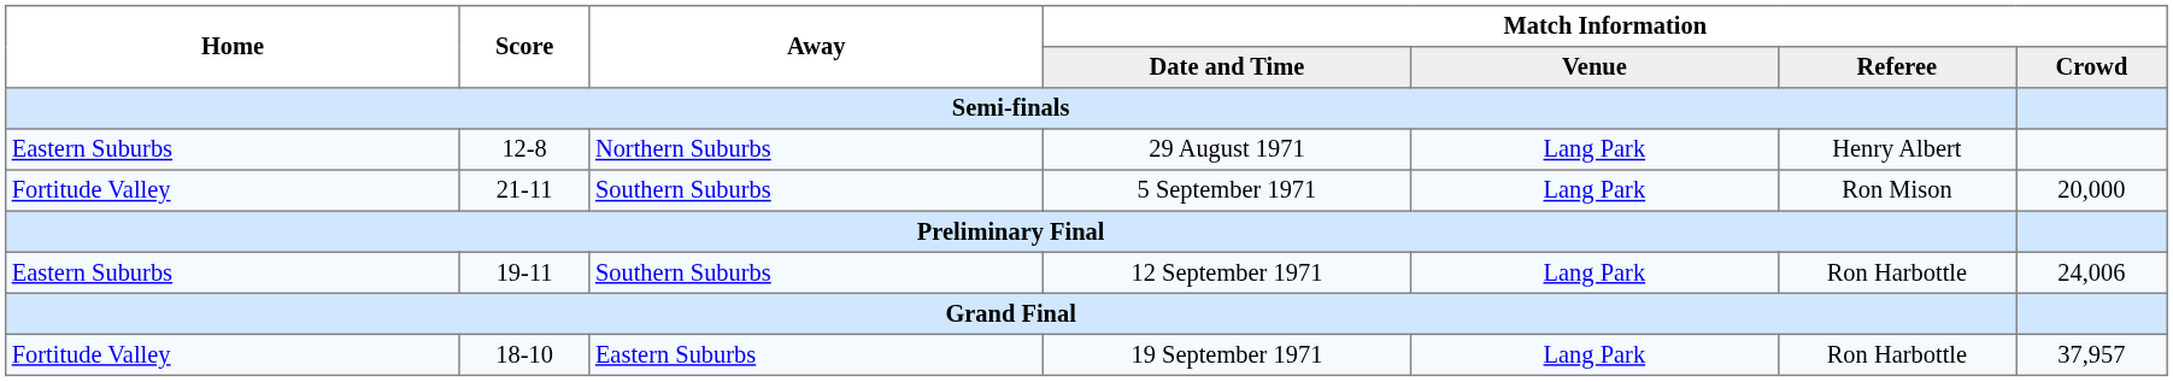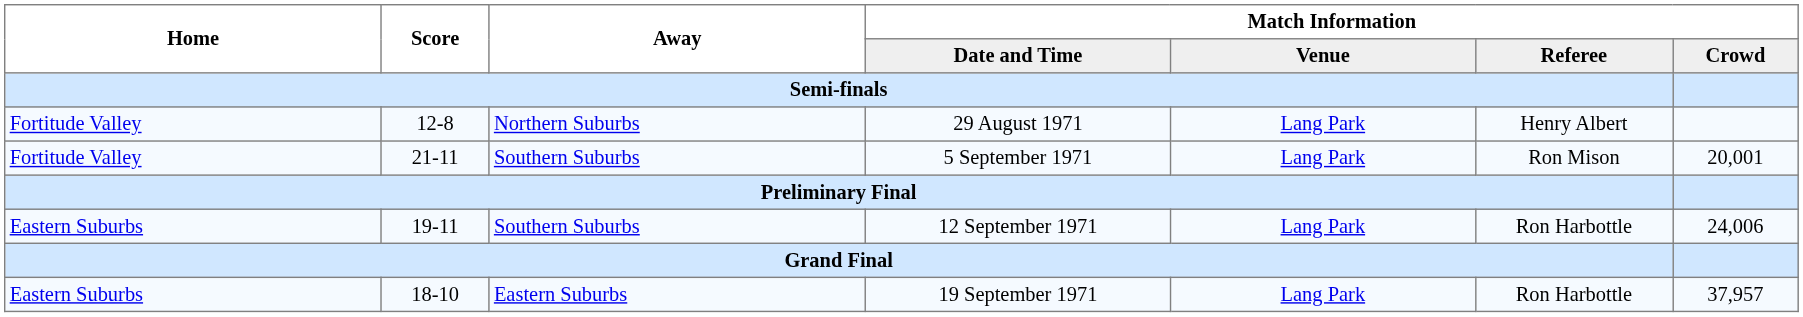 <table border="1" cellpadding="3" cellspacing="0" width="100%" style="border-collapse:collapse; font-size:90%; text-align:center;">
 <tr>
 <th rowspan="2" width="21%">Home</th>
 <th rowspan="2" width="6%">Score</th>
 <th rowspan="2" width="21%">Away</th>
 <th colspan="5">Match Information</th>
 </tr>
 <tr bgcolor="#EFEFEF">
 <th width="17%">Date and Time</th>
 <th width="17%">Venue</th>
 <th width="11%">Referee</th>
 <th>Crowd</th>
 </tr>
 <tr bgcolor="#D0E7FF">
 <td colspan="6"><strong>Semi-finals</strong></td>
 <td></td>
 </tr>
 <tr bgcolor="#F5FAFF">
-<td align="left"> <a href='#'>Eastern Suburbs</a></td>
+<td align="left"> <a href='#'>Fortitude Valley</a></td>
 <td>12-8</td>
 <td align="left"> <a href='#'>Northern Suburbs</a></td>
 <td>29 August 1971</td>
 <td><a href='#'>Lang Park</a></td>
 <td>Henry Albert</td>
 <td></td>
 </tr>
 <tr bgcolor="#F5FAFF">
 <td align="left"> <a href='#'>Fortitude Valley</a></td>
 <td>21-11</td>
 <td align="left"> <a href='#'>Southern Suburbs</a></td>
 <td>5 September 1971</td>
 <td><a href='#'>Lang Park</a></td>
 <td>Ron Mison</td>
-<td>20,000</td>
+<td>20,001</td>
 </tr>
 <tr bgcolor="#D0E7FF">
 <td colspan="6"><strong>Preliminary Final</strong></td>
 <td></td>
 </tr>
 <tr bgcolor="#F5FAFF">
 <td align="left"> <a href='#'>Eastern Suburbs</a></td>
 <td>19-11</td>
 <td align="left"> <a href='#'>Southern Suburbs</a></td>
 <td>12 September 1971</td>
 <td><a href='#'>Lang Park</a></td>
 <td>Ron Harbottle</td>
 <td>24,006</td>
 </tr>
 <tr bgcolor="#D0E7FF">
 <td colspan="6"><strong>Grand Final</strong></td>
 <td></td>
 </tr>
 <tr bgcolor="#F5FAFF">
-<td align="left"> <a href='#'>Fortitude Valley</a></td>
+<td align="left"> <a href='#'>Eastern Suburbs</a></td>
 <td>18-10</td>
 <td align="left"> <a href='#'>Eastern Suburbs</a></td>
 <td>19 September 1971</td>
 <td><a href='#'>Lang Park</a></td>
 <td>Ron Harbottle</td>
 <td>37,957</td>
 </tr>
 </table>
